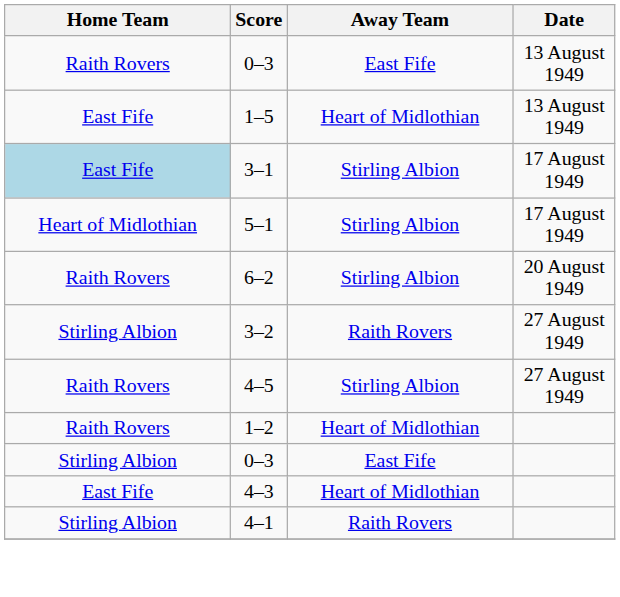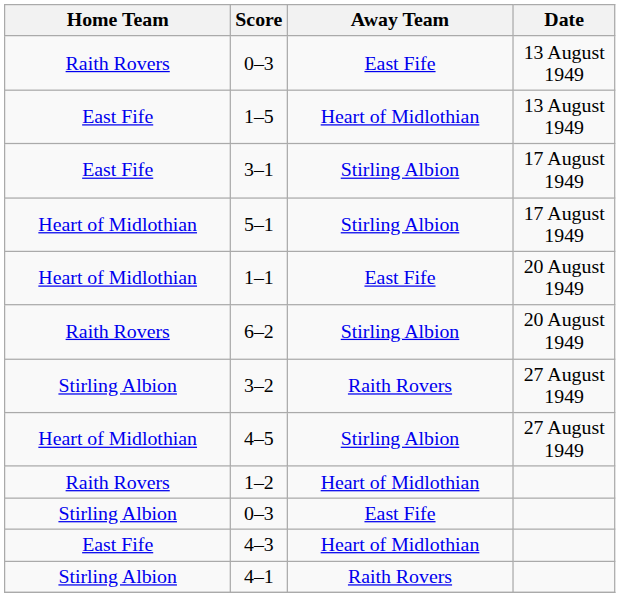 <table class="wikitable" style="text-align:center;">
 <tr>
 <th width=175>Home Team</th>
 <th width=20>Score</th>
 <th width=175>Away Team</th>
 <th width= 75>Date</th>
 </tr>
 <tr>
 <td><a href='#'>Raith Rovers</a></td>
 <td>0–3</td>
 <td><a href='#'>East Fife</a></td>
 <td>13 August 1949</td>
 </tr>
 <tr>
 <td><a href='#'>East Fife</a></td>
 <td>1–5</td>
 <td><a href='#'>Heart of Midlothian</a></td>
 <td>13 August 1949</td>
 </tr>
 <tr>
-<td style="background: lightblue;"><a href='#'>East Fife</a></td>
+<td><a href='#'>East Fife</a></td>
 <td>3–1</td>
 <td><a href='#'>Stirling Albion</a></td>
 <td>17 August 1949</td>
 </tr>
 <tr>
 <td><a href='#'>Heart of Midlothian</a></td>
 <td>5–1</td>
 <td><a href='#'>Stirling Albion</a></td>
 <td>17 August 1949</td>
+</tr>
+<tr>
+<td><a href='#'>Heart of Midlothian</a></td>
+<td>1–1</td>
+<td><a href='#'>East Fife</a></td>
+<td>20 August 1949</td>
 </tr>
 <tr>
 <td><a href='#'>Raith Rovers</a></td>
 <td>6–2</td>
 <td><a href='#'>Stirling Albion</a></td>
 <td>20 August 1949</td>
 </tr>
 <tr>
 <td><a href='#'>Stirling Albion</a></td>
 <td>3–2</td>
 <td><a href='#'>Raith Rovers</a></td>
 <td>27 August 1949</td>
 </tr>
 <tr>
-<td><a href='#'>Raith Rovers</a></td>
+<td><a href='#'>Heart of Midlothian</a></td>
 <td>4–5</td>
 <td><a href='#'>Stirling Albion</a></td>
 <td>27 August 1949</td>
 </tr>
 <tr>
 <td><a href='#'>Raith Rovers</a></td>
 <td>1–2</td>
 <td><a href='#'>Heart of Midlothian</a></td>
 <td></td>
 </tr>
 <tr>
 <td><a href='#'>Stirling Albion</a></td>
 <td>0–3</td>
 <td><a href='#'>East Fife</a></td>
 <td></td>
 </tr>
 <tr>
 <td><a href='#'>East Fife</a></td>
 <td>4–3</td>
 <td><a href='#'>Heart of Midlothian</a></td>
 <td></td>
 </tr>
 <tr>
 <td><a href='#'>Stirling Albion</a></td>
 <td>4–1</td>
 <td><a href='#'>Raith Rovers</a></td>
 <td></td>
 </tr>
 <tr>
 </tr>
 </table>
